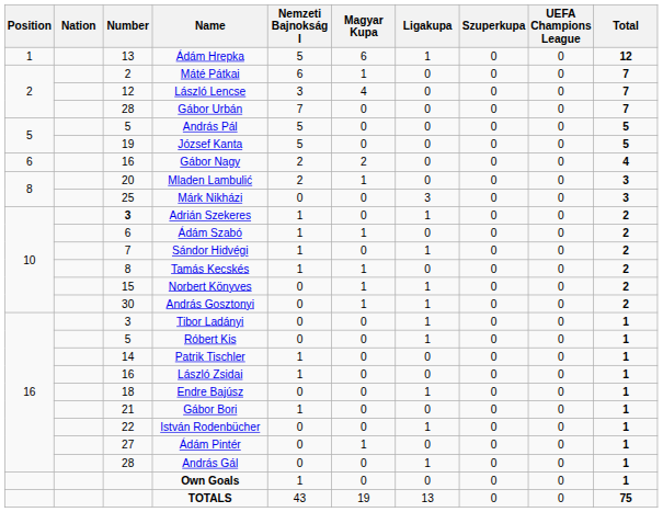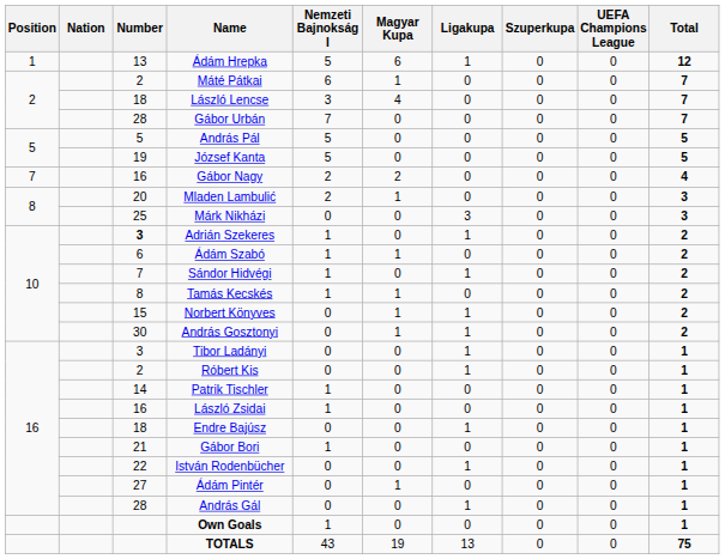 <table class="wikitable" style="font-size: 95%; text-align: center;">
 <tr>
 <th width=60>Position</th>
 <th width=60>Nation</th>
 <th width=60>Number</th>
 <th width=150>Name</th>
 <th width=80>Nemzeti Bajnokság I</th>
 <th width="80">Magyar Kupa</th>
 <th width="80">Ligakupa</th>
 <th width="80">Szuperkupa</th>
 <th width="80">UEFA Champions League</th>
 <th width=80>Total</th>
 </tr>
 <tr>
 <td>1</td>
 <td></td>
 <td>13</td>
 <td><a href='#'>Ádám Hrepka</a></td>
 <td>5</td>
 <td>6</td>
 <td>1</td>
 <td>0</td>
 <td>0</td>
 <td><strong>12</strong></td>
 </tr>
 <tr>
 <td rowspan="3">2</td>
 <td></td>
 <td>2</td>
 <td><a href='#'>Máté Pátkai</a></td>
 <td>6</td>
 <td>1</td>
 <td>0</td>
 <td>0</td>
 <td>0</td>
 <td><strong>7</strong></td>
 </tr>
 <tr>
 <td></td>
-<td>12</td>
+<td>18</td>
 <td><a href='#'>László Lencse</a></td>
 <td>3</td>
 <td>4</td>
 <td>0</td>
 <td>0</td>
 <td>0</td>
 <td><strong>7</strong></td>
 </tr>
 <tr>
 <td></td>
 <td>28</td>
 <td><a href='#'>Gábor Urbán</a></td>
 <td>7</td>
 <td>0</td>
 <td>0</td>
 <td>0</td>
 <td>0</td>
 <td><strong>7</strong></td>
 </tr>
 <tr>
 <td rowspan="2">5</td>
 <td></td>
 <td>5</td>
 <td><a href='#'>András Pál</a></td>
 <td>5</td>
 <td>0</td>
 <td>0</td>
 <td>0</td>
 <td>0</td>
 <td><strong>5</strong></td>
 </tr>
 <tr>
 <td></td>
 <td>19</td>
 <td><a href='#'>József Kanta</a></td>
 <td>5</td>
 <td>0</td>
 <td>0</td>
 <td>0</td>
 <td>0</td>
 <td><strong>5</strong></td>
 </tr>
 <tr>
-<td>6</td>
+<td>7</td>
 <td></td>
 <td>16</td>
 <td><a href='#'>Gábor Nagy</a></td>
 <td>2</td>
 <td>2</td>
 <td>0</td>
 <td>0</td>
 <td>0</td>
 <td><strong>4</strong></td>
 </tr>
 <tr>
 <td rowspan="2">8</td>
 <td></td>
 <td>20</td>
 <td><a href='#'>Mladen Lambulić</a></td>
 <td>2</td>
 <td>1</td>
 <td>0</td>
 <td>0</td>
 <td>0</td>
 <td><strong>3</strong></td>
 </tr>
 <tr>
 <td></td>
 <td>25</td>
 <td><a href='#'>Márk Nikházi</a></td>
 <td>0</td>
 <td>0</td>
 <td>3</td>
 <td>0</td>
 <td>0</td>
 <td><strong>3</strong></td>
 </tr>
 <tr>
 <td rowspan="6">10</td>
 <td></td>
 <td><strong>3</strong></td>
 <td><a href='#'>Adrián Szekeres</a></td>
 <td>1</td>
 <td>0</td>
 <td>1</td>
 <td>0</td>
 <td>0</td>
 <td><strong>2</strong></td>
 </tr>
 <tr>
 <td></td>
 <td>6</td>
 <td><a href='#'>Ádám Szabó</a></td>
 <td>1</td>
 <td>1</td>
 <td>0</td>
 <td>0</td>
 <td>0</td>
 <td><strong>2</strong></td>
 </tr>
 <tr>
 <td></td>
 <td>7</td>
 <td><a href='#'>Sándor Hidvégi</a></td>
 <td>1</td>
 <td>0</td>
 <td>1</td>
 <td>0</td>
 <td>0</td>
 <td><strong>2</strong></td>
 </tr>
 <tr>
 <td></td>
 <td>8</td>
 <td><a href='#'>Tamás Kecskés</a></td>
 <td>1</td>
 <td>1</td>
 <td>0</td>
 <td>0</td>
 <td>0</td>
 <td><strong>2</strong></td>
 </tr>
 <tr>
 <td></td>
 <td>15</td>
 <td><a href='#'>Norbert Könyves</a></td>
 <td>0</td>
 <td>1</td>
 <td>1</td>
 <td>0</td>
 <td>0</td>
 <td><strong>2</strong></td>
 </tr>
 <tr>
 <td></td>
 <td>30</td>
 <td><a href='#'>András Gosztonyi</a></td>
 <td>0</td>
 <td>1</td>
 <td>1</td>
 <td>0</td>
 <td>0</td>
 <td><strong>2</strong></td>
 </tr>
 <tr>
 <td rowspan="9">16</td>
 <td></td>
 <td>3</td>
 <td><a href='#'>Tibor Ladányi</a></td>
 <td>0</td>
 <td>0</td>
 <td>1</td>
 <td>0</td>
 <td>0</td>
 <td><strong>1</strong></td>
 </tr>
 <tr>
 <td></td>
-<td>5</td>
+<td>2</td>
 <td><a href='#'>Róbert Kis</a></td>
 <td>0</td>
 <td>0</td>
 <td>1</td>
 <td>0</td>
 <td>0</td>
 <td><strong>1</strong></td>
 </tr>
 <tr>
 <td></td>
 <td>14</td>
 <td><a href='#'>Patrik Tischler</a></td>
 <td>1</td>
 <td>0</td>
 <td>0</td>
 <td>0</td>
 <td>0</td>
 <td><strong>1</strong></td>
 </tr>
 <tr>
 <td></td>
 <td>16</td>
 <td><a href='#'>László Zsidai</a></td>
 <td>1</td>
 <td>0</td>
 <td>0</td>
 <td>0</td>
 <td>0</td>
 <td><strong>1</strong></td>
 </tr>
 <tr>
 <td></td>
 <td>18</td>
 <td><a href='#'>Endre Bajúsz</a></td>
 <td>0</td>
 <td>0</td>
 <td>1</td>
 <td>0</td>
 <td>0</td>
 <td><strong>1</strong></td>
 </tr>
 <tr>
 <td></td>
 <td>21</td>
 <td><a href='#'>Gábor Bori</a></td>
 <td>1</td>
 <td>0</td>
 <td>0</td>
 <td>0</td>
 <td>0</td>
 <td><strong>1</strong></td>
 </tr>
 <tr>
 <td></td>
 <td>22</td>
 <td><a href='#'>István Rodenbücher</a></td>
 <td>0</td>
 <td>0</td>
 <td>1</td>
 <td>0</td>
 <td>0</td>
 <td><strong>1</strong></td>
 </tr>
 <tr>
 <td></td>
 <td>27</td>
 <td><a href='#'>Ádám Pintér</a></td>
 <td>0</td>
 <td>1</td>
 <td>0</td>
 <td>0</td>
 <td>0</td>
 <td><strong>1</strong></td>
 </tr>
 <tr>
 <td></td>
 <td>28</td>
 <td><a href='#'>András Gál</a></td>
 <td>0</td>
 <td>0</td>
 <td>1</td>
 <td>0</td>
 <td>0</td>
 <td><strong>1</strong></td>
 </tr>
 <tr>
 <td></td>
 <td></td>
 <td></td>
 <td><strong>Own Goals</strong></td>
 <td>1</td>
 <td>0</td>
 <td>0</td>
 <td>0</td>
 <td>0</td>
 <td><strong>1</strong></td>
 </tr>
 <tr>
 <td></td>
 <td></td>
 <td></td>
 <td><strong>TOTALS</strong></td>
 <td>43</td>
 <td>19</td>
 <td>13</td>
 <td>0</td>
 <td>0</td>
 <td><strong>75</strong></td>
 </tr>
 </table>
